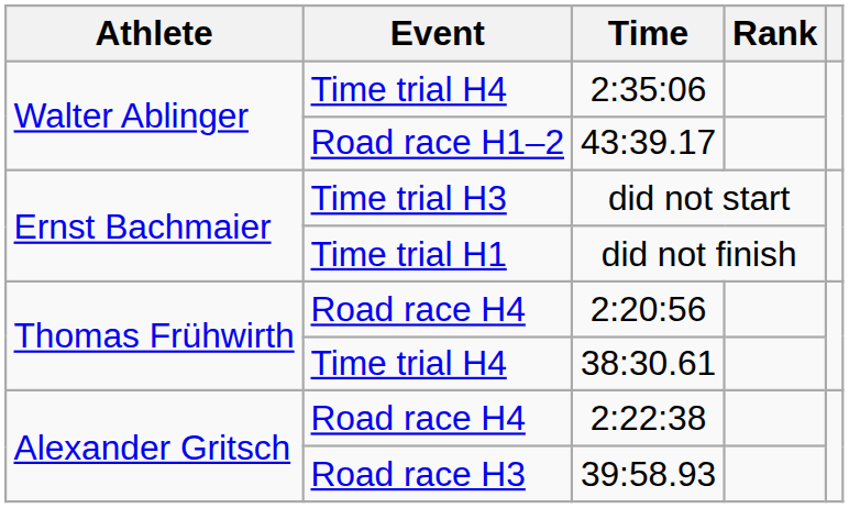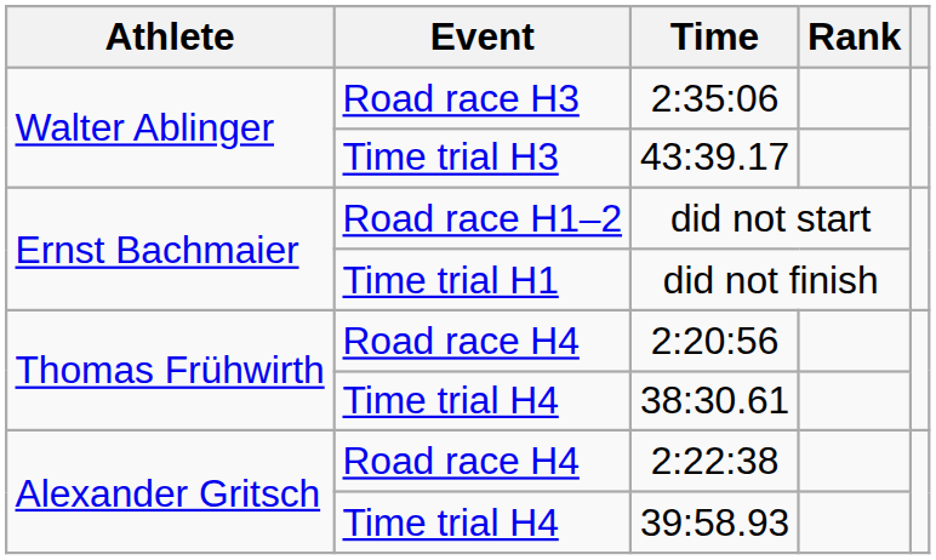 <table class=wikitable style="font-size:90%">
 <tr>
 <th>Athlete</th>
 <th>Event</th>
 <th>Time</th>
 <th>Rank</th>
 <th></th>
 </tr>
 <tr align=center>
 <td align=left rowspan=2><a href='#'>Walter Ablinger</a></td>
-<td align=left><a href='#'>Time trial H4</a></td>
+<td align=left><a href='#'>Road race H3</a></td>
 <td>2:35:06</td>
 <td></td>
 <td rowspan="2"></td>
 </tr>
 <tr align=center>
-<td align=left><a href='#'>Road race H1–2</a></td>
+<td align=left><a href='#'>Time trial H3</a></td>
 <td>43:39.17</td>
 <td></td>
 </tr>
 <tr align=center>
 <td align=left rowspan=2><a href='#'>Ernst Bachmaier</a></td>
-<td align=left><a href='#'>Time trial H3</a></td>
+<td align=left><a href='#'>Road race H1–2</a></td>
 <td colspan=2>did not start</td>
 <td rowspan="2"></td>
 </tr>
 <tr align=center>
 <td align=left><a href='#'>Time trial H1</a></td>
 <td colspan="2">did not finish</td>
 </tr>
 <tr align=center>
 <td align=left rowspan=2><a href='#'>Thomas Frühwirth</a></td>
 <td align=left><a href='#'>Road race H4</a></td>
 <td>2:20:56</td>
 <td></td>
 <td rowspan="2"></td>
 </tr>
 <tr align=center>
 <td align=left><a href='#'>Time trial H4</a></td>
 <td>38:30.61</td>
 <td></td>
 </tr>
 <tr align=center>
 <td align=left rowspan=2><a href='#'>Alexander Gritsch</a></td>
 <td align=left><a href='#'>Road race H4</a></td>
 <td>2:22:38</td>
 <td></td>
 <td rowspan="2"></td>
 </tr>
 <tr align=center>
-<td align=left><a href='#'>Road race H3</a></td>
+<td align=left><a href='#'>Time trial H4</a></td>
 <td>39:58.93</td>
 <td></td>
 </tr>
 </table>
